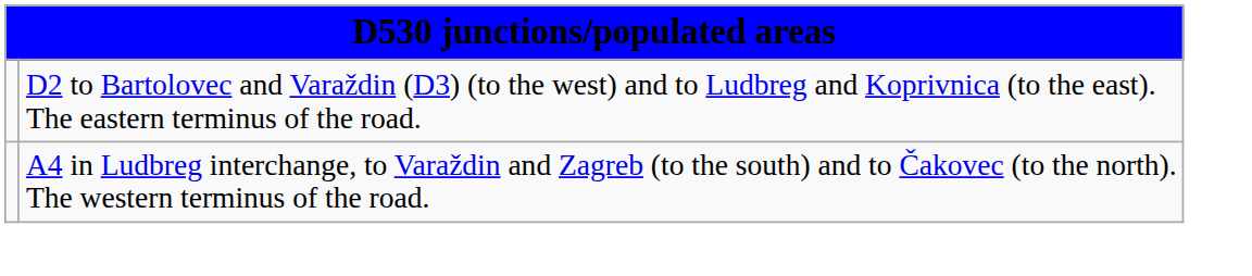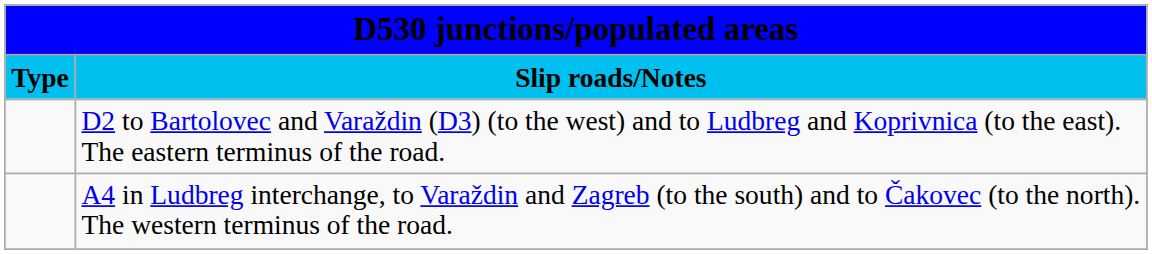 <table class="wikitable">
 <tr>
 <td colspan=2 bgcolor=blue align=center style=margin-top:15><span><big><strong>D530 junctions/populated areas</strong></big></span></td>
+</tr>
+<tr>
+<td align=center bgcolor=00c0f0><strong>Type</strong></td>
+<td align=center bgcolor=00c0f0><strong>Slip roads/Notes</strong></td>
 </tr>
 <tr>
 <td></td>
 <td> <a href='#'>D2</a> to <a href='#'>Bartolovec</a> and <a href='#'>Varaždin</a> (<a href='#'>D3</a>) (to the west) and to <a href='#'>Ludbreg</a> and <a href='#'>Koprivnica</a> (to the east).<br>The eastern terminus of the road.</td>
 </tr>
 <tr>
 <td></td>
 <td> <a href='#'>A4</a> in <a href='#'>Ludbreg</a> interchange, to <a href='#'>Varaždin</a> and <a href='#'>Zagreb</a> (to the south) and to <a href='#'>Čakovec</a> (to the north).<br>The western terminus of the road.</td>
 </tr>
 </table>
